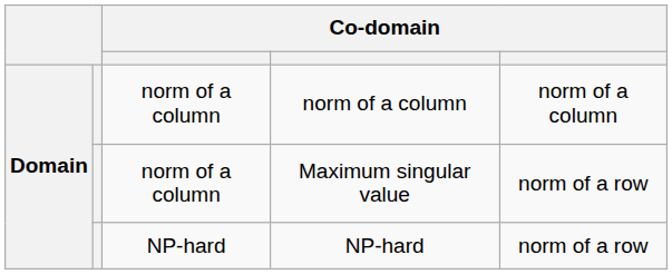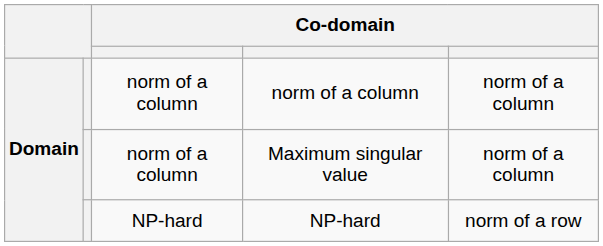 <table class="wikitable" style="text-align: center; width: 500px; height: 200px;">
 <tr>
 <th scope="col" colspan = "2" rowspan = "2"></th>
 <th scope="col" colspan = "3">Co-domain</th>
 </tr>
 <tr>
 <th scope="col"></th>
 <th scope="col"></th>
 <th scope="col"></th>
 </tr>
 <tr>
 <th scope = "row" rowspan="3">Domain</th>
 <th scope="row"></th>
 <td> norm of a column</td>
 <td> norm of a column</td>
 <td> norm of a column</td>
 </tr>
 <tr>
 <th scope="row"></th>
 <td> norm of a column</td>
 <td>Maximum singular value</td>
-<td> norm of a row</td>
+<td> norm of a column</td>
 </tr>
 <tr>
 <th scope="row"></th>
 <td>NP-hard</td>
 <td>NP-hard</td>
 <td> norm of a row</td>
 </tr>
 </table>
